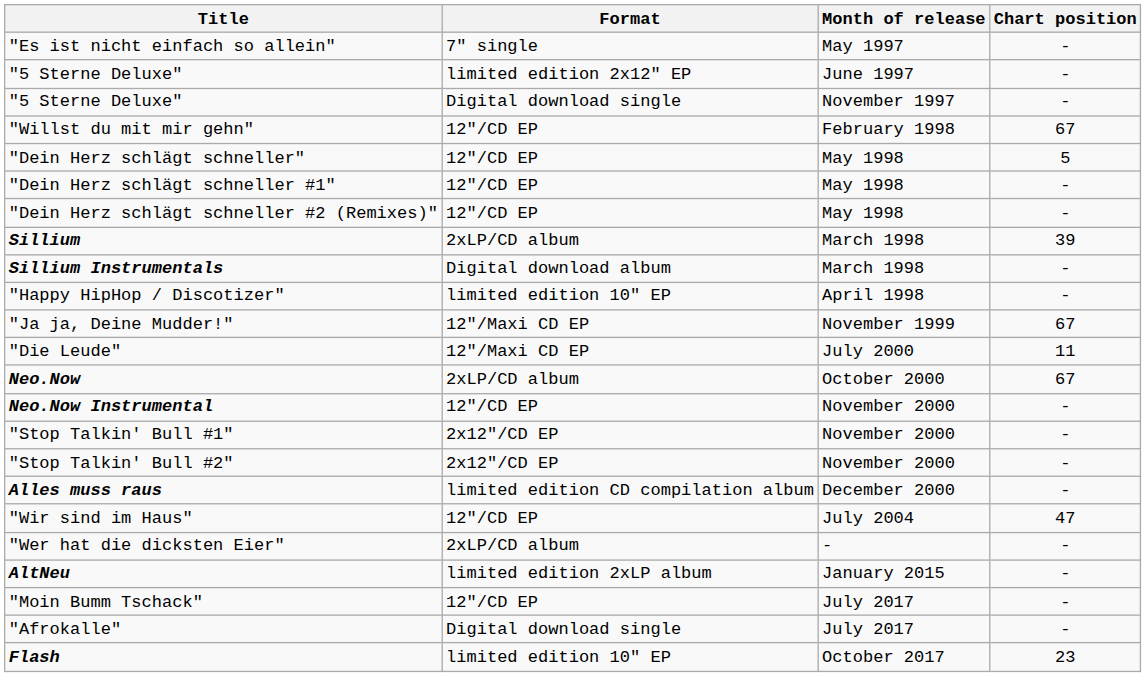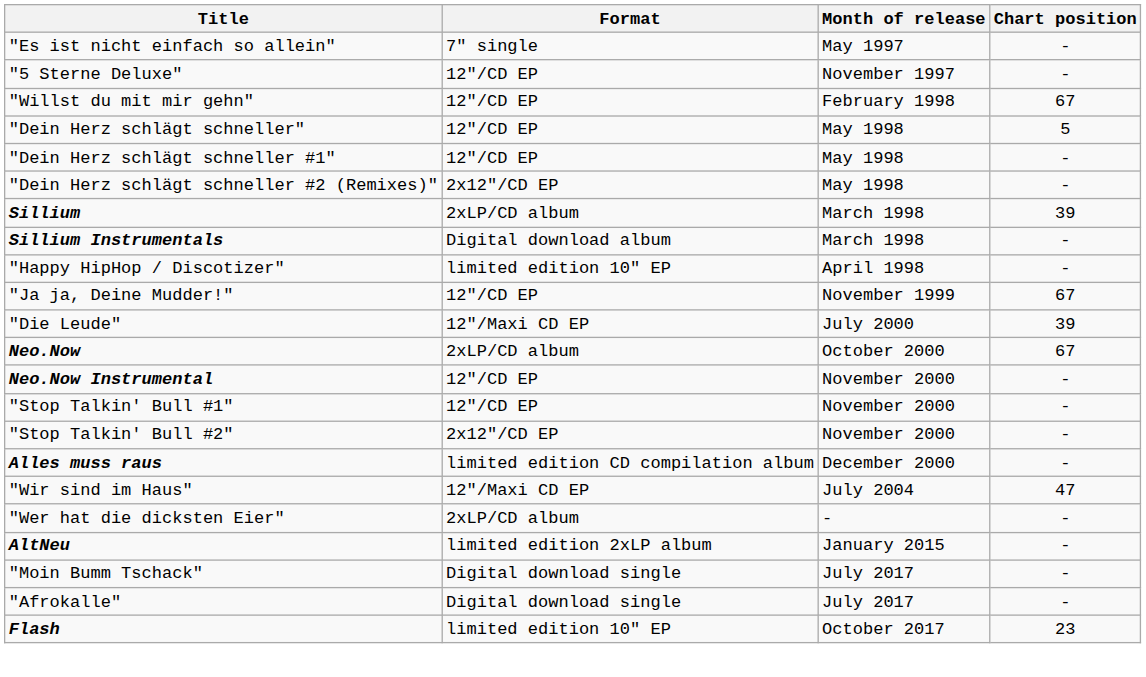 <table class="wikitable">
 <tr>
 <th>Title</th>
 <th>Format</th>
 <th>Month of release</th>
 <th>Chart position </th>
 </tr>
 <tr>
 <td>"Es ist nicht einfach so allein"</td>
 <td>7" single</td>
 <td>May 1997</td>
 <td align="center">-</td>
 </tr>
 <tr>
 <td>"5 Sterne Deluxe"</td>
-<td>limited edition 2x12" EP</td>
-<td>June 1997</td>
-<td align="center">-</td>
-</tr>
-<tr>
-<td>"5 Sterne Deluxe"</td>
-<td>Digital download single</td>
+<td>12"/CD EP</td>
 <td>November 1997</td>
 <td align="center">-</td>
 </tr>
 <tr>
 <td>"Willst du mit mir gehn"</td>
 <td>12"/CD EP</td>
 <td>February 1998</td>
 <td align="center">67</td>
 </tr>
 <tr>
 <td>"Dein Herz schlägt schneller"</td>
 <td>12"/CD EP</td>
 <td>May 1998</td>
 <td align="center">5</td>
 </tr>
 <tr>
 <td>"Dein Herz schlägt schneller #1"</td>
 <td>12"/CD EP</td>
 <td>May 1998</td>
 <td align="center">-</td>
 </tr>
 <tr>
 <td>"Dein Herz schlägt schneller #2 (Remixes)"</td>
-<td>12"/CD EP</td>
+<td>2x12"/CD EP</td>
 <td>May 1998</td>
 <td align="center">-</td>
 </tr>
 <tr>
 <td><strong><em>Sillium</em></strong></td>
 <td>2xLP/CD album</td>
 <td>March 1998</td>
 <td align="center">39</td>
 </tr>
 <tr>
 <td><strong><em>Sillium Instrumentals</em></strong></td>
 <td>Digital download album</td>
 <td>March 1998</td>
 <td align="center">-</td>
 </tr>
 <tr>
 <td>"Happy HipHop / Discotizer"</td>
 <td>limited edition 10" EP</td>
 <td>April 1998</td>
 <td align="center">-</td>
 </tr>
 <tr>
 <td>"Ja ja, Deine Mudder!"</td>
-<td>12"/Maxi CD EP</td>
+<td>12"/CD EP</td>
 <td>November 1999</td>
 <td align="center">67</td>
 </tr>
 <tr>
 <td>"Die Leude"</td>
 <td>12"/Maxi CD EP</td>
 <td>July 2000</td>
-<td align="center">11</td>
+<td align="center">39</td>
 </tr>
 <tr>
 <td><strong><em>Neo.Now</em></strong></td>
 <td>2xLP/CD album</td>
 <td>October 2000</td>
 <td align="center">67</td>
 </tr>
 <tr>
 <td><strong><em>Neo.Now Instrumental</em></strong></td>
 <td>12"/CD EP</td>
 <td>November 2000</td>
 <td align="center">-</td>
 </tr>
 <tr>
 <td>"Stop Talkin' Bull #1"</td>
-<td>2x12"/CD EP</td>
+<td>12"/CD EP</td>
 <td>November 2000</td>
 <td align="center">-</td>
 </tr>
 <tr>
 <td>"Stop Talkin' Bull #2"</td>
 <td>2x12"/CD EP</td>
 <td>November 2000</td>
 <td align="center">-</td>
 </tr>
 <tr>
 <td><strong><em>Alles muss raus</em></strong></td>
 <td>limited edition CD compilation album</td>
 <td>December 2000</td>
 <td align="center">-</td>
 </tr>
 <tr>
 <td>"Wir sind im Haus"</td>
-<td>12"/CD EP</td>
+<td>12"/Maxi CD EP</td>
 <td>July 2004</td>
 <td align="center">47</td>
 </tr>
 <tr>
 <td>"Wer hat die dicksten Eier"</td>
 <td>2xLP/CD album</td>
 <td>-</td>
 <td align="center">-</td>
 </tr>
 <tr>
 <td><strong><em>AltNeu</em></strong></td>
 <td>limited edition 2xLP album</td>
 <td>January 2015</td>
 <td align="center">-</td>
 </tr>
 <tr>
 <td>"Moin Bumm Tschack"</td>
-<td>12"/CD EP</td>
+<td>Digital download single</td>
 <td>July 2017</td>
 <td align="center">-</td>
 </tr>
 <tr>
 <td>"Afrokalle"</td>
 <td>Digital download single</td>
 <td>July 2017</td>
 <td align="center">-</td>
 </tr>
 <tr>
 <td><strong><em>Flash</em></strong></td>
 <td>limited edition 10" EP</td>
 <td>October 2017</td>
 <td align="center">23</td>
 </tr>
 </table>
